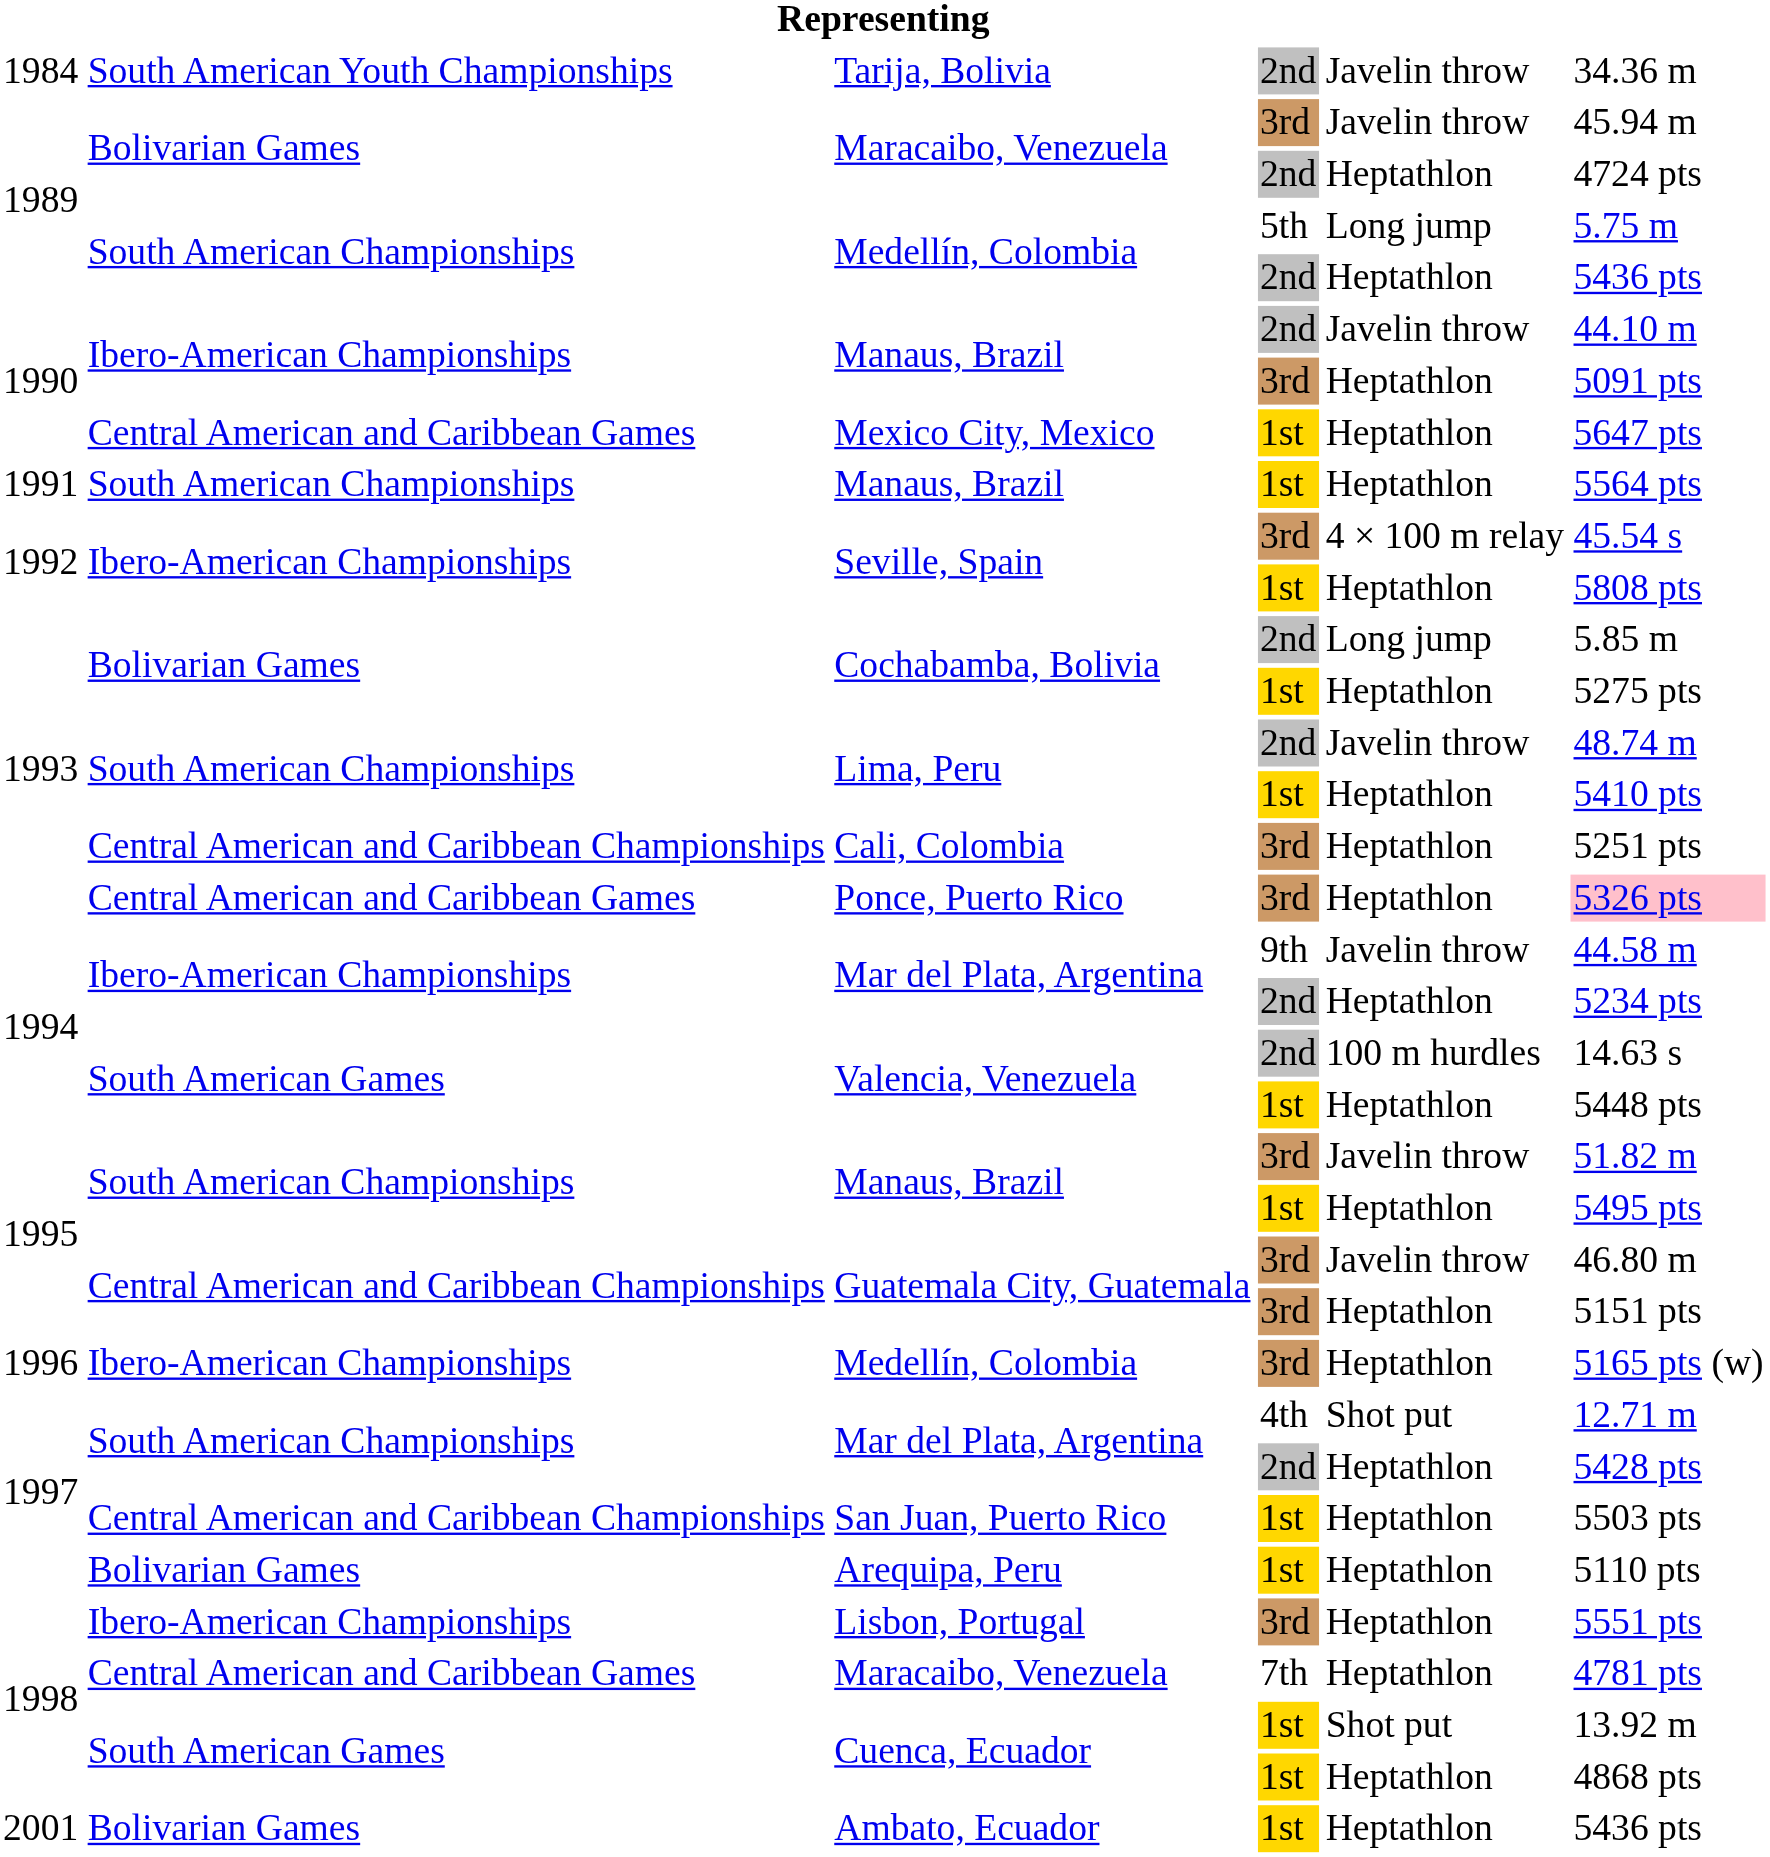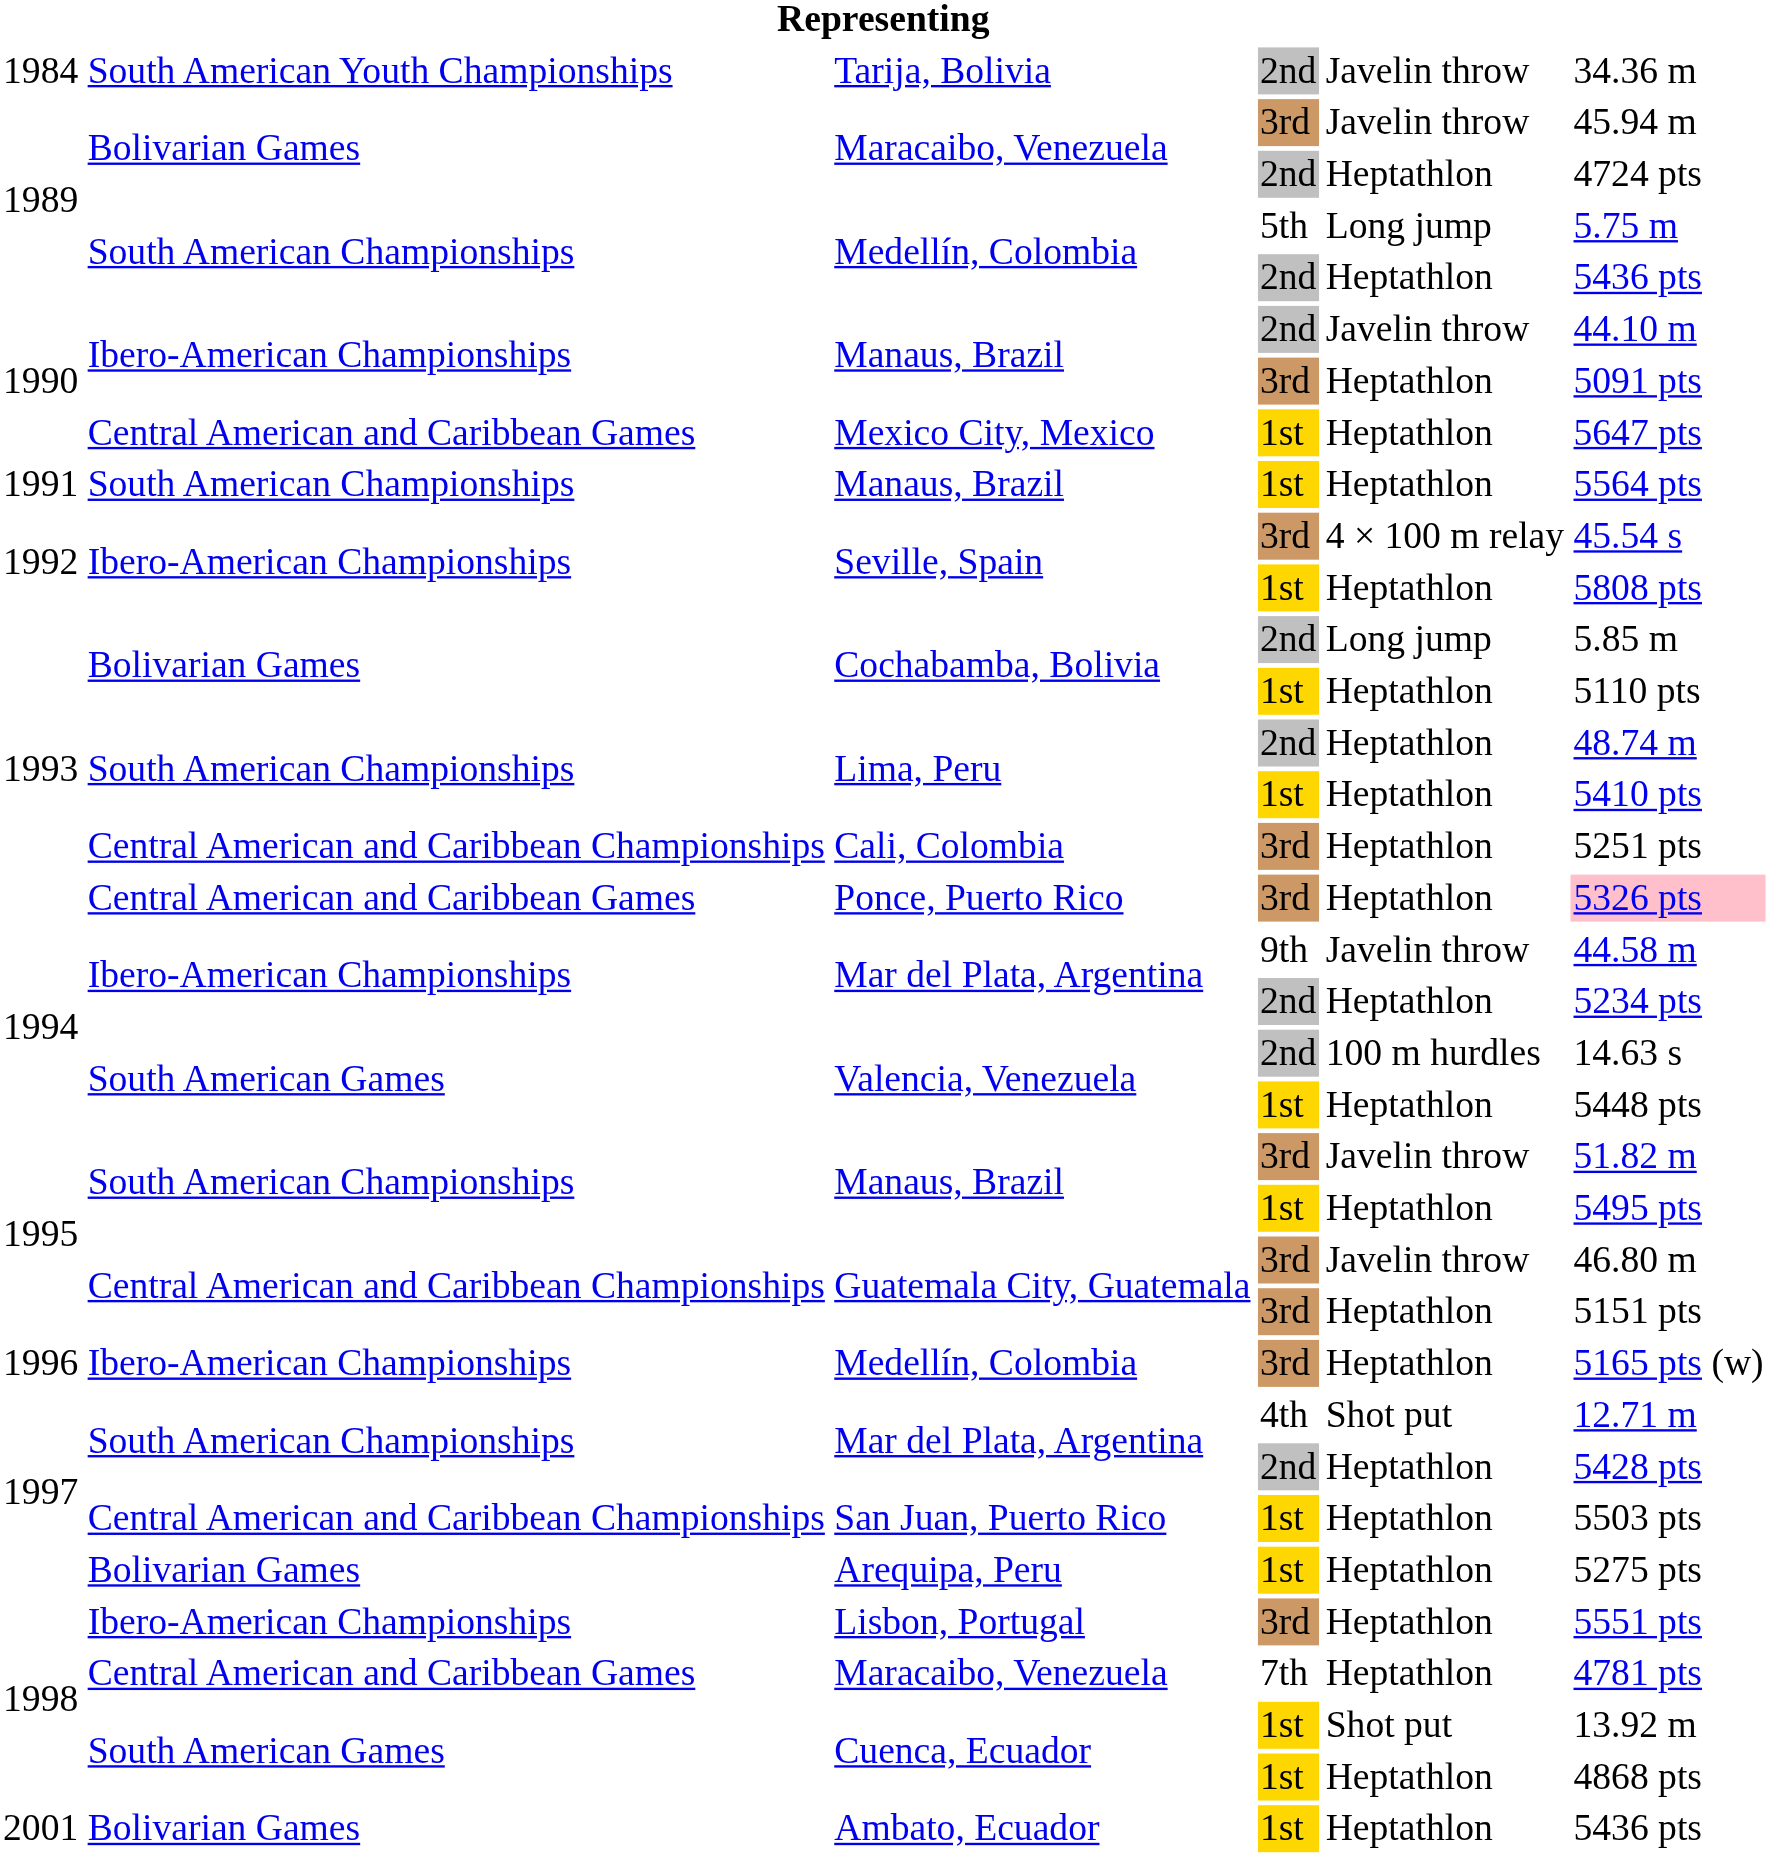 <table>
 <tr>
 <th colspan="6">Representing </th>
 </tr>
 <tr>
 <td>1984</td>
 <td><a href='#'>South American Youth Championships</a></td>
 <td><a href='#'>Tarija, Bolivia</a></td>
 <td bgcolor=silver>2nd</td>
 <td>Javelin throw</td>
 <td>34.36 m</td>
 </tr>
 <tr>
 <td rowspan=4>1989</td>
 <td rowspan=2><a href='#'>Bolivarian Games</a></td>
 <td rowspan=2><a href='#'>Maracaibo, Venezuela</a></td>
 <td bgcolor=cc9966>3rd</td>
 <td>Javelin throw</td>
 <td>45.94 m</td>
 </tr>
 <tr>
 <td bgcolor=silver>2nd</td>
 <td>Heptathlon</td>
 <td>4724 pts</td>
 </tr>
 <tr>
 <td rowspan=2><a href='#'>South American Championships</a></td>
 <td rowspan=2><a href='#'>Medellín, Colombia</a></td>
 <td>5th</td>
 <td>Long jump</td>
 <td><a href='#'>5.75 m</a></td>
 </tr>
 <tr>
 <td bgcolor=silver>2nd</td>
 <td>Heptathlon</td>
 <td><a href='#'>5436 pts</a></td>
 </tr>
 <tr>
 <td rowspan=3>1990</td>
 <td rowspan=2><a href='#'>Ibero-American Championships</a></td>
 <td rowspan=2><a href='#'>Manaus, Brazil</a></td>
 <td bgcolor=silver>2nd</td>
 <td>Javelin throw</td>
 <td><a href='#'>44.10 m</a></td>
 </tr>
 <tr>
 <td bgcolor=cc9966>3rd</td>
 <td>Heptathlon</td>
 <td><a href='#'>5091 pts</a></td>
 </tr>
 <tr>
 <td><a href='#'>Central American and Caribbean Games</a></td>
 <td><a href='#'>Mexico City, Mexico</a></td>
 <td bgcolor=gold>1st</td>
 <td>Heptathlon</td>
 <td><a href='#'>5647 pts</a></td>
 </tr>
 <tr>
 <td>1991</td>
 <td><a href='#'>South American Championships</a></td>
 <td><a href='#'>Manaus, Brazil</a></td>
 <td bgcolor=gold>1st</td>
 <td>Heptathlon</td>
 <td><a href='#'>5564 pts</a></td>
 </tr>
 <tr>
 <td rowspan=2>1992</td>
 <td rowspan=2><a href='#'>Ibero-American Championships</a></td>
 <td rowspan=2><a href='#'>Seville, Spain</a></td>
 <td bgcolor=cc9966>3rd</td>
 <td>4 × 100 m relay</td>
 <td><a href='#'>45.54 s</a></td>
 </tr>
 <tr>
 <td bgcolor=gold>1st</td>
 <td>Heptathlon</td>
 <td><a href='#'>5808 pts</a></td>
 </tr>
 <tr>
 <td rowspan=6>1993</td>
 <td rowspan=2><a href='#'>Bolivarian Games</a></td>
 <td rowspan=2><a href='#'>Cochabamba, Bolivia</a></td>
 <td bgcolor=silver>2nd</td>
 <td>Long jump</td>
 <td>5.85 m</td>
 </tr>
 <tr>
 <td bgcolor=gold>1st</td>
 <td>Heptathlon</td>
-<td>5275 pts</td>
+<td>5110 pts</td>
 </tr>
 <tr>
 <td rowspan=2><a href='#'>South American Championships</a></td>
 <td rowspan=2><a href='#'>Lima, Peru</a></td>
 <td bgcolor=silver>2nd</td>
-<td>Javelin throw</td>
+<td>Heptathlon</td>
 <td><a href='#'>48.74 m</a></td>
 </tr>
 <tr>
 <td bgcolor=gold>1st</td>
 <td>Heptathlon</td>
 <td><a href='#'>5410 pts</a></td>
 </tr>
 <tr>
 <td><a href='#'>Central American and Caribbean Championships</a></td>
 <td><a href='#'>Cali, Colombia</a></td>
 <td bgcolor=cc9966>3rd</td>
 <td>Heptathlon</td>
 <td>5251 pts</td>
 </tr>
 <tr>
 <td><a href='#'>Central American and Caribbean Games</a></td>
 <td><a href='#'>Ponce, Puerto Rico</a></td>
 <td bgcolor=cc9966>3rd</td>
 <td>Heptathlon</td>
 <td style="background: pink;"><a href='#'>5326 pts</a></td>
 </tr>
 <tr>
 <td rowspan=4>1994</td>
 <td rowspan=2><a href='#'>Ibero-American Championships</a></td>
 <td rowspan=2><a href='#'>Mar del Plata, Argentina</a></td>
 <td>9th</td>
 <td>Javelin throw</td>
 <td><a href='#'>44.58 m</a></td>
 </tr>
 <tr>
 <td bgcolor=silver>2nd</td>
 <td>Heptathlon</td>
 <td><a href='#'>5234 pts</a></td>
 </tr>
 <tr>
 <td rowspan=2><a href='#'>South American Games</a></td>
 <td rowspan=2><a href='#'>Valencia, Venezuela</a></td>
 <td bgcolor=silver>2nd</td>
 <td>100 m hurdles</td>
 <td>14.63 s</td>
 </tr>
 <tr>
 <td bgcolor=gold>1st</td>
 <td>Heptathlon</td>
 <td>5448 pts</td>
 </tr>
 <tr>
 <td rowspan=4>1995</td>
 <td rowspan=2><a href='#'>South American Championships</a></td>
 <td rowspan=2><a href='#'>Manaus, Brazil</a></td>
 <td bgcolor=cc9966>3rd</td>
 <td>Javelin throw</td>
 <td><a href='#'>51.82 m</a></td>
 </tr>
 <tr>
 <td bgcolor=gold>1st</td>
 <td>Heptathlon</td>
 <td><a href='#'>5495 pts</a></td>
 </tr>
 <tr>
 <td rowspan=2><a href='#'>Central American and Caribbean Championships</a></td>
 <td rowspan=2><a href='#'>Guatemala City, Guatemala</a></td>
 <td bgcolor=cc9966>3rd</td>
 <td>Javelin throw</td>
 <td>46.80 m</td>
 </tr>
 <tr>
 <td bgcolor=cc9966>3rd</td>
 <td>Heptathlon</td>
 <td>5151 pts</td>
 </tr>
 <tr>
 <td>1996</td>
 <td><a href='#'>Ibero-American Championships</a></td>
 <td><a href='#'>Medellín, Colombia</a></td>
 <td bgcolor=cc9966>3rd</td>
 <td>Heptathlon</td>
 <td><a href='#'>5165 pts</a> (w)</td>
 </tr>
 <tr>
 <td rowspan=4>1997</td>
 <td rowspan=2><a href='#'>South American Championships</a></td>
 <td rowspan=2><a href='#'>Mar del Plata, Argentina</a></td>
 <td>4th</td>
 <td>Shot put</td>
 <td><a href='#'>12.71 m</a></td>
 </tr>
 <tr>
 <td bgcolor=silver>2nd</td>
 <td>Heptathlon</td>
 <td><a href='#'>5428 pts</a></td>
 </tr>
 <tr>
 <td><a href='#'>Central American and Caribbean Championships</a></td>
 <td><a href='#'>San Juan, Puerto Rico</a></td>
 <td bgcolor=gold>1st</td>
 <td>Heptathlon</td>
 <td>5503 pts</td>
 </tr>
 <tr>
 <td><a href='#'>Bolivarian Games</a></td>
 <td><a href='#'>Arequipa, Peru</a></td>
 <td bgcolor=gold>1st</td>
 <td>Heptathlon</td>
-<td>5110 pts</td>
+<td>5275 pts</td>
 </tr>
 <tr>
 <td rowspan=4>1998</td>
 <td><a href='#'>Ibero-American Championships</a></td>
 <td><a href='#'>Lisbon, Portugal</a></td>
 <td bgcolor=cc9966>3rd</td>
 <td>Heptathlon</td>
 <td><a href='#'>5551 pts</a></td>
 </tr>
 <tr>
 <td><a href='#'>Central American and Caribbean Games</a></td>
 <td><a href='#'>Maracaibo, Venezuela</a></td>
 <td>7th</td>
 <td>Heptathlon</td>
 <td><a href='#'>4781 pts</a></td>
 </tr>
 <tr>
 <td rowspan=2><a href='#'>South American Games</a></td>
 <td rowspan=2><a href='#'>Cuenca, Ecuador</a></td>
 <td bgcolor=gold>1st</td>
 <td>Shot put</td>
 <td>13.92 m</td>
 </tr>
 <tr>
 <td bgcolor=gold>1st</td>
 <td>Heptathlon</td>
 <td>4868 pts</td>
 </tr>
 <tr>
 <td>2001</td>
 <td><a href='#'>Bolivarian Games</a></td>
 <td><a href='#'>Ambato, Ecuador</a></td>
 <td bgcolor=gold>1st</td>
 <td>Heptathlon</td>
 <td>5436 pts</td>
 </tr>
 </table>
